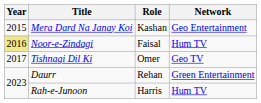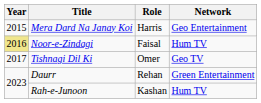 <table class="wikitable sortable plainrowheaders">
 <tr style="text-align:center;">
 <th scope="col">Year</th>
 <th scope="col">Title</th>
 <th scope="col">Role</th>
 <th scope="col">Network</th>
 </tr>
 <tr>
 <td>2015</td>
 <td><em><a href='#'>Mera Dard Na Janay Koi</a></em></td>
-<td>Kashan</td>
+<td>Harris</td>
 <td><a href='#'>Geo Entertainment</a></td>
 </tr>
 <tr>
 <td style="background: khaki;">2016</td>
 <td><em><a href='#'>Noor-e-Zindagi</a></em></td>
 <td>Faisal</td>
 <td><a href='#'>Hum TV</a></td>
 </tr>
 <tr>
 <td>2017</td>
 <td><em><a href='#'>Tishnagi Dil Ki</a></em></td>
 <td>Omer</td>
 <td><a href='#'>Geo TV</a></td>
 </tr>
 <tr>
 <td rowspan="2">2023</td>
 <td><em>Daurr</em></td>
 <td>Rehan</td>
 <td><a href='#'>Green Entertainment</a></td>
 </tr>
 <tr>
 <td><em>Rah-e-Junoon</em></td>
-<td>Harris</td>
+<td>Kashan</td>
 <td><a href='#'>Hum TV</a></td>
 </tr>
 </table>
